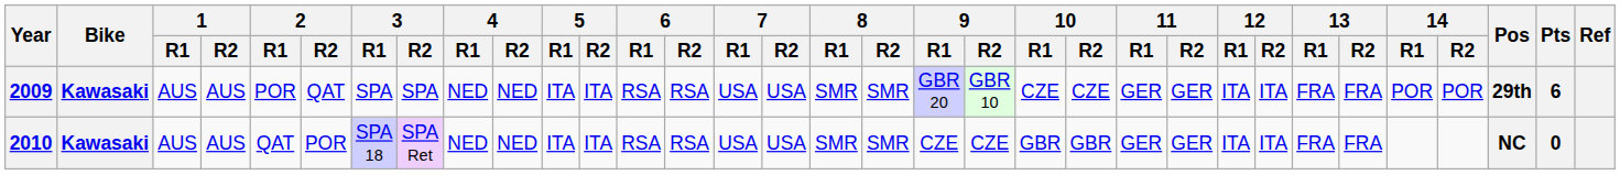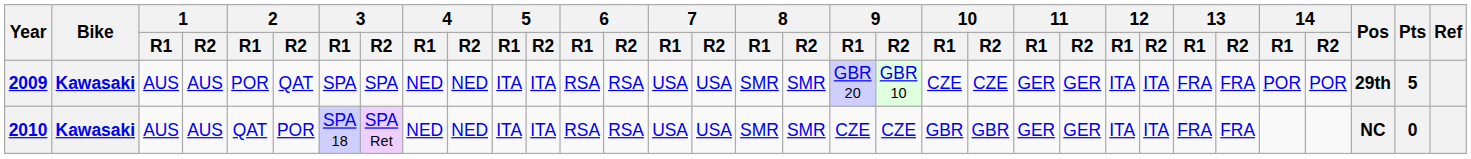 <table class="wikitable" style="text-align:center; font-size:90%">
 <tr>
 <th style="vertical-align:middle;" rowspan="2">Year</th>
 <th style="vertical-align:middle;" rowspan="2">Bike</th>
 <th colspan=2>1</th>
 <th colspan=2>2</th>
 <th colspan=2>3</th>
 <th colspan=2>4</th>
 <th colspan=2>5</th>
 <th colspan=2>6</th>
 <th colspan=2>7</th>
 <th colspan=2>8</th>
 <th colspan=2>9</th>
 <th colspan=2>10</th>
 <th colspan=2>11</th>
 <th colspan=2>12</th>
 <th colspan=2>13</th>
 <th colspan=2>14</th>
 <th rowspan=2>Pos</th>
 <th rowspan=2>Pts</th>
 <th rowspan=2>Ref</th>
 </tr>
 <tr>
 <th>R1</th>
 <th>R2</th>
 <th>R1</th>
 <th>R2</th>
 <th>R1</th>
 <th>R2</th>
 <th>R1</th>
 <th>R2</th>
 <th>R1</th>
 <th>R2</th>
 <th>R1</th>
 <th>R2</th>
 <th>R1</th>
 <th>R2</th>
 <th>R1</th>
 <th>R2</th>
 <th>R1</th>
 <th>R2</th>
 <th>R1</th>
 <th>R2</th>
 <th>R1</th>
 <th>R2</th>
 <th>R1</th>
 <th>R2</th>
 <th>R1</th>
 <th>R2</th>
 <th>R1</th>
 <th>R2</th>
 </tr>
 <tr>
 <th><a href='#'>2009</a></th>
 <th><a href='#'>Kawasaki</a></th>
 <td><a href='#'>AUS</a> <br><small></small></td>
 <td><a href='#'>AUS</a> <br><small></small></td>
 <td><a href='#'>POR</a><br><small></small></td>
 <td><a href='#'>QAT</a> <br><small></small></td>
 <td><a href='#'>SPA</a> <br><small></small></td>
 <td><a href='#'>SPA</a> <br><small></small></td>
 <td><a href='#'>NED</a> <br><small></small></td>
 <td><a href='#'>NED</a> <br><small></small></td>
 <td><a href='#'>ITA</a> <br><small></small></td>
 <td><a href='#'>ITA</a> <br><small></small></td>
 <td><a href='#'>RSA</a> <br><small></small></td>
 <td><a href='#'>RSA</a> <br><small></small></td>
 <td><a href='#'>USA</a> <br><small></small></td>
 <td><a href='#'>USA</a> <br><small></small></td>
 <td><a href='#'>SMR</a> <br><small></small></td>
 <td><a href='#'>SMR</a> <br><small></small></td>
 <td style="background:#cfcfff;"><a href='#'>GBR</a> <br><small>20</small></td>
 <td style="background:#dfffdf;"><a href='#'>GBR</a> <br><small>10</small></td>
 <td><a href='#'>CZE</a> <br><small></small></td>
 <td><a href='#'>CZE</a> <br><small></small></td>
 <td><a href='#'>GER</a> <br><small></small></td>
 <td><a href='#'>GER</a> <br><small></small></td>
 <td><a href='#'>ITA</a> <br><small></small></td>
 <td><a href='#'>ITA</a> <br><small></small></td>
 <td><a href='#'>FRA</a> <br><small></small></td>
 <td><a href='#'>FRA</a> <br><small></small></td>
 <td><a href='#'>POR</a> <br><small></small></td>
 <td><a href='#'>POR</a> <br><small></small></td>
 <th>29th</th>
-<th>6</th>
+<th>5</th>
 <th></th>
 </tr>
 <tr>
 <th><a href='#'>2010</a></th>
 <th><a href='#'>Kawasaki</a></th>
 <td><a href='#'>AUS</a><br><small></small></td>
 <td><a href='#'>AUS</a><br><small></small></td>
 <td><a href='#'>QAT</a> <br><small></small></td>
 <td><a href='#'>POR</a><br><small></small></td>
 <td style="background:#cfcfff;"><a href='#'>SPA</a><br><small>18</small></td>
 <td style="background:#efcfff;"><a href='#'>SPA</a><br><small>Ret</small></td>
 <td><a href='#'>NED</a></td>
 <td><a href='#'>NED</a></td>
 <td><a href='#'>ITA</a></td>
 <td><a href='#'>ITA</a></td>
 <td><a href='#'>RSA</a></td>
 <td><a href='#'>RSA</a></td>
 <td><a href='#'>USA</a></td>
 <td><a href='#'>USA</a></td>
 <td><a href='#'>SMR</a></td>
 <td><a href='#'>SMR</a></td>
 <td><a href='#'>CZE</a></td>
 <td><a href='#'>CZE</a></td>
 <td><a href='#'>GBR</a></td>
 <td><a href='#'>GBR</a></td>
 <td><a href='#'>GER</a></td>
 <td><a href='#'>GER</a></td>
 <td><a href='#'>ITA</a></td>
 <td><a href='#'>ITA</a></td>
 <td><a href='#'>FRA</a></td>
 <td><a href='#'>FRA</a></td>
 <td></td>
 <td></td>
 <th>NC</th>
 <th>0</th>
 <th></th>
 </tr>
 </table>
